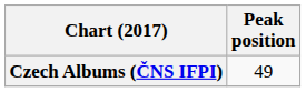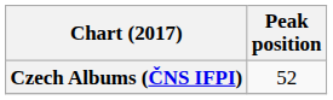 <table class="wikitable sortable plainrowheaders" style="text-align:center;">
 <tr>
 <th>Chart (2017)</th>
 <th>Peak<br>position</th>
 </tr>
 <tr>
 <th scope="row">Czech Albums (<a href='#'>ČNS IFPI</a>)</th>
-<td>49</td>
+<td>52</td>
 </tr>
 <tr>
 </tr>
 </table>
